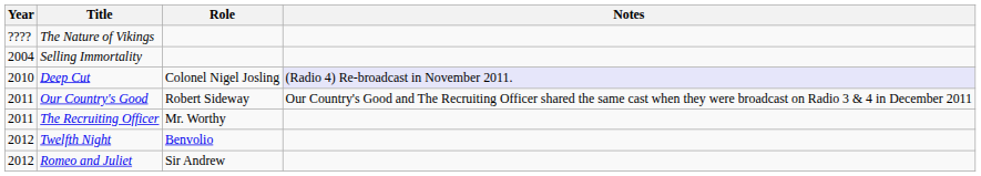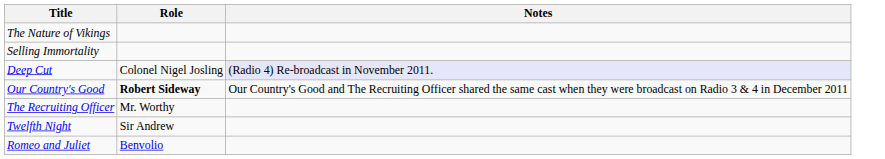 <table class="wikitable sortable">
 <tr>
-<th>Year</th>
 <th>Title</th>
 <th>Role</th>
 <th class="unsortable">Notes</th>
 </tr>
 <tr>
-<td>????</td>
 <td><em>The Nature of Vikings</em></td>
 <td></td>
 <td></td>
 </tr>
 <tr>
-<td>2004</td>
 <td><em>Selling Immortality</em></td>
 <td></td>
 <td></td>
 </tr>
 <tr>
-<td>2010</td>
 <td><em><a href='#'>Deep Cut</a></em></td>
 <td>Colonel Nigel Josling</td>
 <td style="background: lavender;">(Radio 4) Re-broadcast in November 2011.</td>
 </tr>
 <tr>
-<td>2011</td>
 <td><em><a href='#'>Our Country's Good</a></em></td>
-<td>Robert Sideway</td>
+<td><strong>Robert Sideway</strong></td>
 <td>Our Country's Good and The Recruiting Officer shared the same cast when they were broadcast on Radio 3 & 4 in December 2011</td>
 </tr>
 <tr>
-<td>2011</td>
 <td><em><a href='#'>The Recruiting Officer</a></em></td>
 <td>Mr. Worthy</td>
 <td></td>
 </tr>
 <tr>
-<td>2012</td>
 <td><em><a href='#'>Twelfth Night</a></em></td>
+<td>Sir Andrew</td>
+<td></td>
+</tr>
+<tr>
+<td><em><a href='#'>Romeo and Juliet</a></em></td>
 <td><a href='#'>Benvolio</a></td>
 <td></td>
 </tr>
-<tr>
-<td>2012</td>
-<td><em><a href='#'>Romeo and Juliet</a></em></td>
-<td>Sir Andrew</td>
-<td></td>
-</tr>
 </table>
